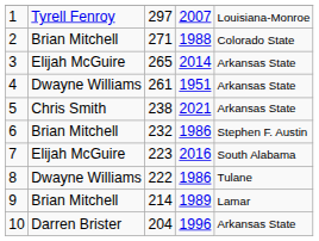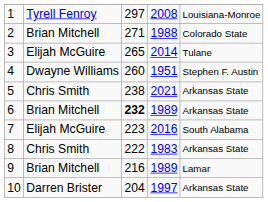 <table class="wikitable">
 <tr>
 </tr>
 <tr>
 <td>1</td>
 <td><a href='#'>Tyrell Fenroy</a></td>
 <td>297</td>
-<td><a href='#'>2007</a></td>
+<td><a href='#'>2008</a></td>
 <td style="font-size:80%;">Louisiana-Monroe</td>
 </tr>
 <tr>
 <td>2</td>
 <td>Brian Mitchell</td>
 <td>271</td>
 <td><a href='#'>1988</a></td>
 <td style="font-size:80%;">Colorado State</td>
 </tr>
 <tr>
 <td>3</td>
 <td>Elijah McGuire</td>
 <td>265</td>
 <td><a href='#'>2014</a></td>
-<td style="font-size:80%;">Arkansas State</td>
+<td style="font-size:80%;">Tulane</td>
 </tr>
 <tr>
 <td>4</td>
 <td>Dwayne Williams</td>
-<td>261</td>
+<td>260</td>
 <td><a href='#'>1951</a></td>
-<td style="font-size:80%;">Arkansas State</td>
+<td style="font-size:80%;">Stephen F. Austin</td>
 </tr>
 <tr>
 <td>5</td>
 <td>Chris Smith</td>
 <td>238</td>
 <td><a href='#'>2021</a></td>
 <td style="font-size:80%;">Arkansas State</td>
 </tr>
 <tr>
 <td>6</td>
 <td>Brian Mitchell</td>
-<td>232</td>
-<td><a href='#'>1986</a></td>
-<td style="font-size:80%;">Stephen F. Austin</td>
+<td><strong>232</strong></td>
+<td><a href='#'>1989</a></td>
+<td style="font-size:80%;">Arkansas State</td>
 </tr>
 <tr>
 <td>7</td>
 <td>Elijah McGuire</td>
 <td>223</td>
 <td><a href='#'>2016</a></td>
 <td style="font-size:80%;">South Alabama</td>
 </tr>
 <tr>
 <td>8</td>
-<td>Dwayne Williams</td>
+<td>Chris Smith</td>
 <td>222</td>
-<td><a href='#'>1986</a></td>
-<td style="font-size:80%;">Tulane</td>
+<td><a href='#'>1983</a></td>
+<td style="font-size:80%;">Arkansas State</td>
 </tr>
 <tr>
 <td>9</td>
 <td>Brian Mitchell</td>
-<td>214</td>
+<td>216</td>
 <td><a href='#'>1989</a></td>
 <td style="font-size:80%;">Lamar</td>
 </tr>
 <tr>
 <td>10</td>
 <td>Darren Brister</td>
 <td>204</td>
-<td><a href='#'>1996</a></td>
+<td><a href='#'>1997</a></td>
 <td style="font-size:80%;">Arkansas State</td>
 </tr>
 </table>
